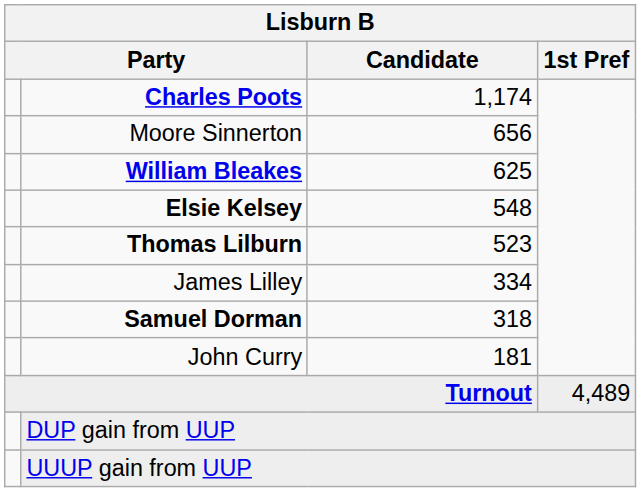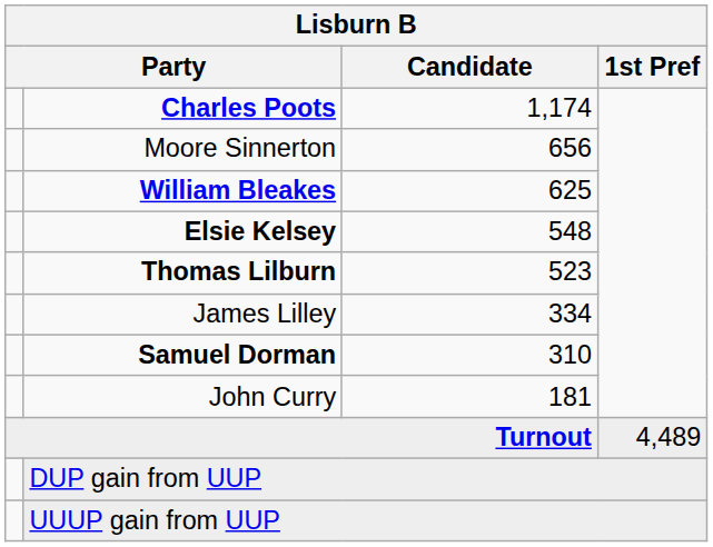 <table class="wikitable">
 <tr>
 <th colspan="4" align="center">Lisburn B</th>
 </tr>
 <tr>
 <th colspan="2" align="center" width=200>Party</th>
 <th width=150>Candidate</th>
 <th width=60>1st Pref</th>
 </tr>
 <tr>
 <td></td>
 <td align="right"><strong><a href='#'>Charles Poots</a></strong></td>
 <td align="right">1,174</td>
 </tr>
 <tr>
 <td></td>
 <td align="right">Moore Sinnerton</td>
 <td align="right">656</td>
 </tr>
 <tr>
 <td></td>
 <td align="right"><strong><a href='#'>William Bleakes</a></strong></td>
 <td align="right">625</td>
 </tr>
 <tr>
 <td></td>
 <td align="right"><strong>Elsie Kelsey</strong></td>
 <td align="right">548</td>
 </tr>
 <tr>
 <td></td>
 <td align="right"><strong>Thomas Lilburn</strong></td>
 <td align="right">523</td>
 </tr>
 <tr>
 <td></td>
 <td align="right">James Lilley</td>
 <td align="right">334</td>
 </tr>
 <tr>
 <td></td>
 <td align="right"><strong>Samuel Dorman</strong></td>
-<td align="right">318</td>
+<td align="right">310</td>
 </tr>
 <tr>
 <td></td>
 <td align="right">John Curry</td>
 <td align="right">181</td>
 </tr>
 <tr bgcolor="EEEEEE">
 <td colspan=3 align="right"><strong><a href='#'>Turnout</a></strong></td>
 <td align="right">4,489</td>
 </tr>
 <tr>
 <td bgcolor=></td>
 <td colspan=3 bgcolor="EEEEEE"><a href='#'>DUP</a> gain from <a href='#'>UUP</a></td>
 </tr>
 <tr>
 <td bgcolor=></td>
 <td colspan=3 bgcolor="EEEEEE"><a href='#'>UUUP</a> gain from <a href='#'>UUP</a></td>
 </tr>
 </table>
